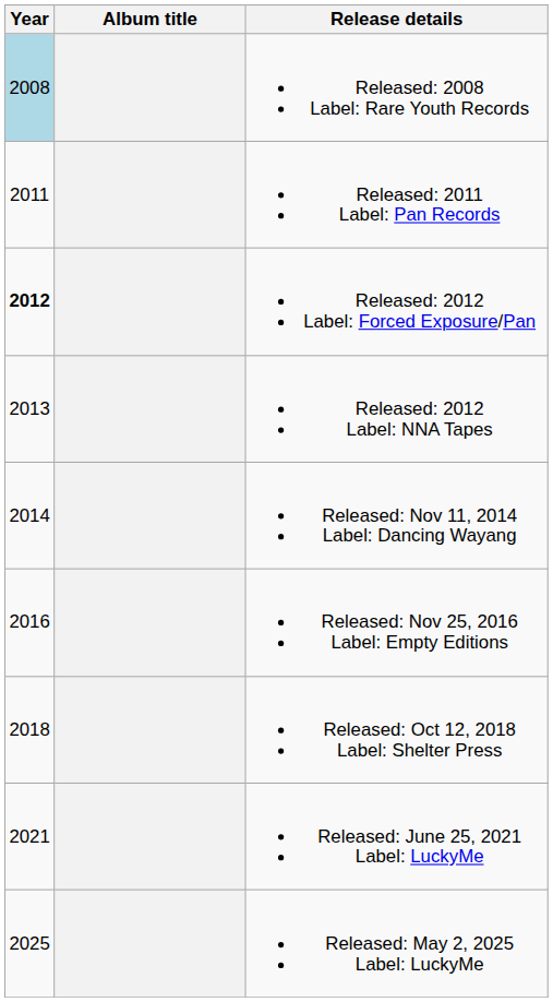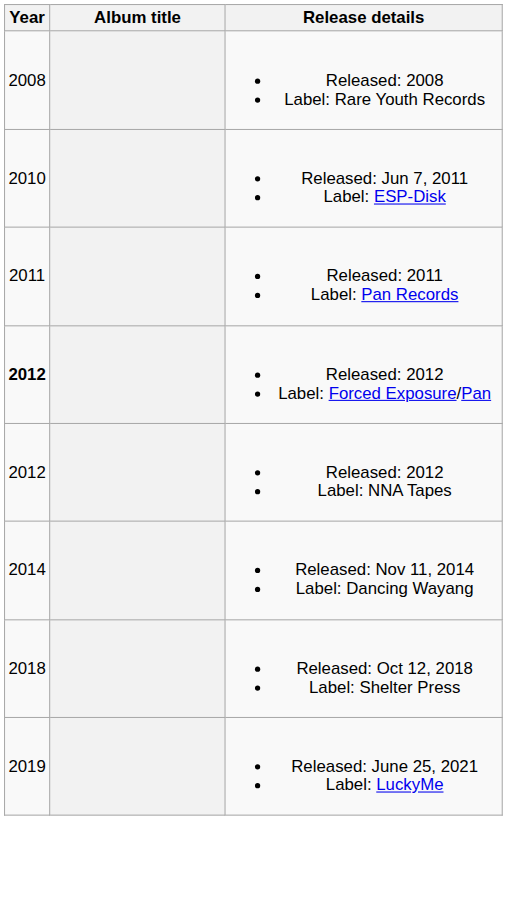 <table class="wikitable plainrowheaders" style="text-align:center;">
 <tr>
 <th>Year</th>
 <th scope="col" rowspan="1" style="width:10em;">Album title</th>
 <th scope="col" rowspan="1" style="width:16em;">Release details</th>
 </tr>
 <tr>
-<td style="background: lightblue;">2008</td>
+<td>2008</td>
 <th></th>
 <td><br><ul><li>Released: 2008</li><li>Label: Rare Youth Records</li></ul></td>
+</tr>
+<tr>
+<td>2010</td>
+<th></th>
+<td><br><ul><li>Released:  Jun 7, 2011</li><li>Label: <a href='#'>ESP-Disk</a></li></ul></td>
 </tr>
 <tr>
 <td>2011</td>
 <th></th>
 <td><br><ul><li>Released: 2011</li><li>Label: <a href='#'>Pan Records</a></li></ul></td>
 </tr>
 <tr>
 <td><strong>2012</strong></td>
 <th></th>
 <td><br><ul><li>Released: 2012</li><li>Label: <a href='#'>Forced Exposure</a>/<a href='#'>Pan</a></li></ul></td>
 </tr>
 <tr>
-<td>2013</td>
+<td>2012</td>
 <th></th>
 <td><br><ul><li>Released: 2012</li><li>Label: NNA Tapes</li></ul></td>
 </tr>
 <tr>
 <td>2014</td>
 <th></th>
 <td><br><ul><li>Released: Nov 11, 2014</li><li>Label: Dancing Wayang</li></ul></td>
 </tr>
 <tr>
-<td>2016</td>
-<th></th>
-<td><br><ul><li>Released: Nov 25, 2016</li><li>Label: Empty Editions</li></ul></td>
-</tr>
-<tr>
 <td>2018</td>
 <th></th>
 <td><br><ul><li>Released: Oct 12, 2018</li><li>Label: Shelter Press</li></ul></td>
 </tr>
 <tr>
-<td>2021</td>
+<td>2019</td>
 <th></th>
 <td><br><ul><li>Released: June 25, 2021</li><li>Label: <a href='#'>LuckyMe</a></li></ul></td>
 </tr>
-<tr>
-<td>2025</td>
-<th></th>
-<td><br><ul><li>Released: May 2, 2025</li><li>Label: LuckyMe</li></ul></td>
-</tr>
 </table>
